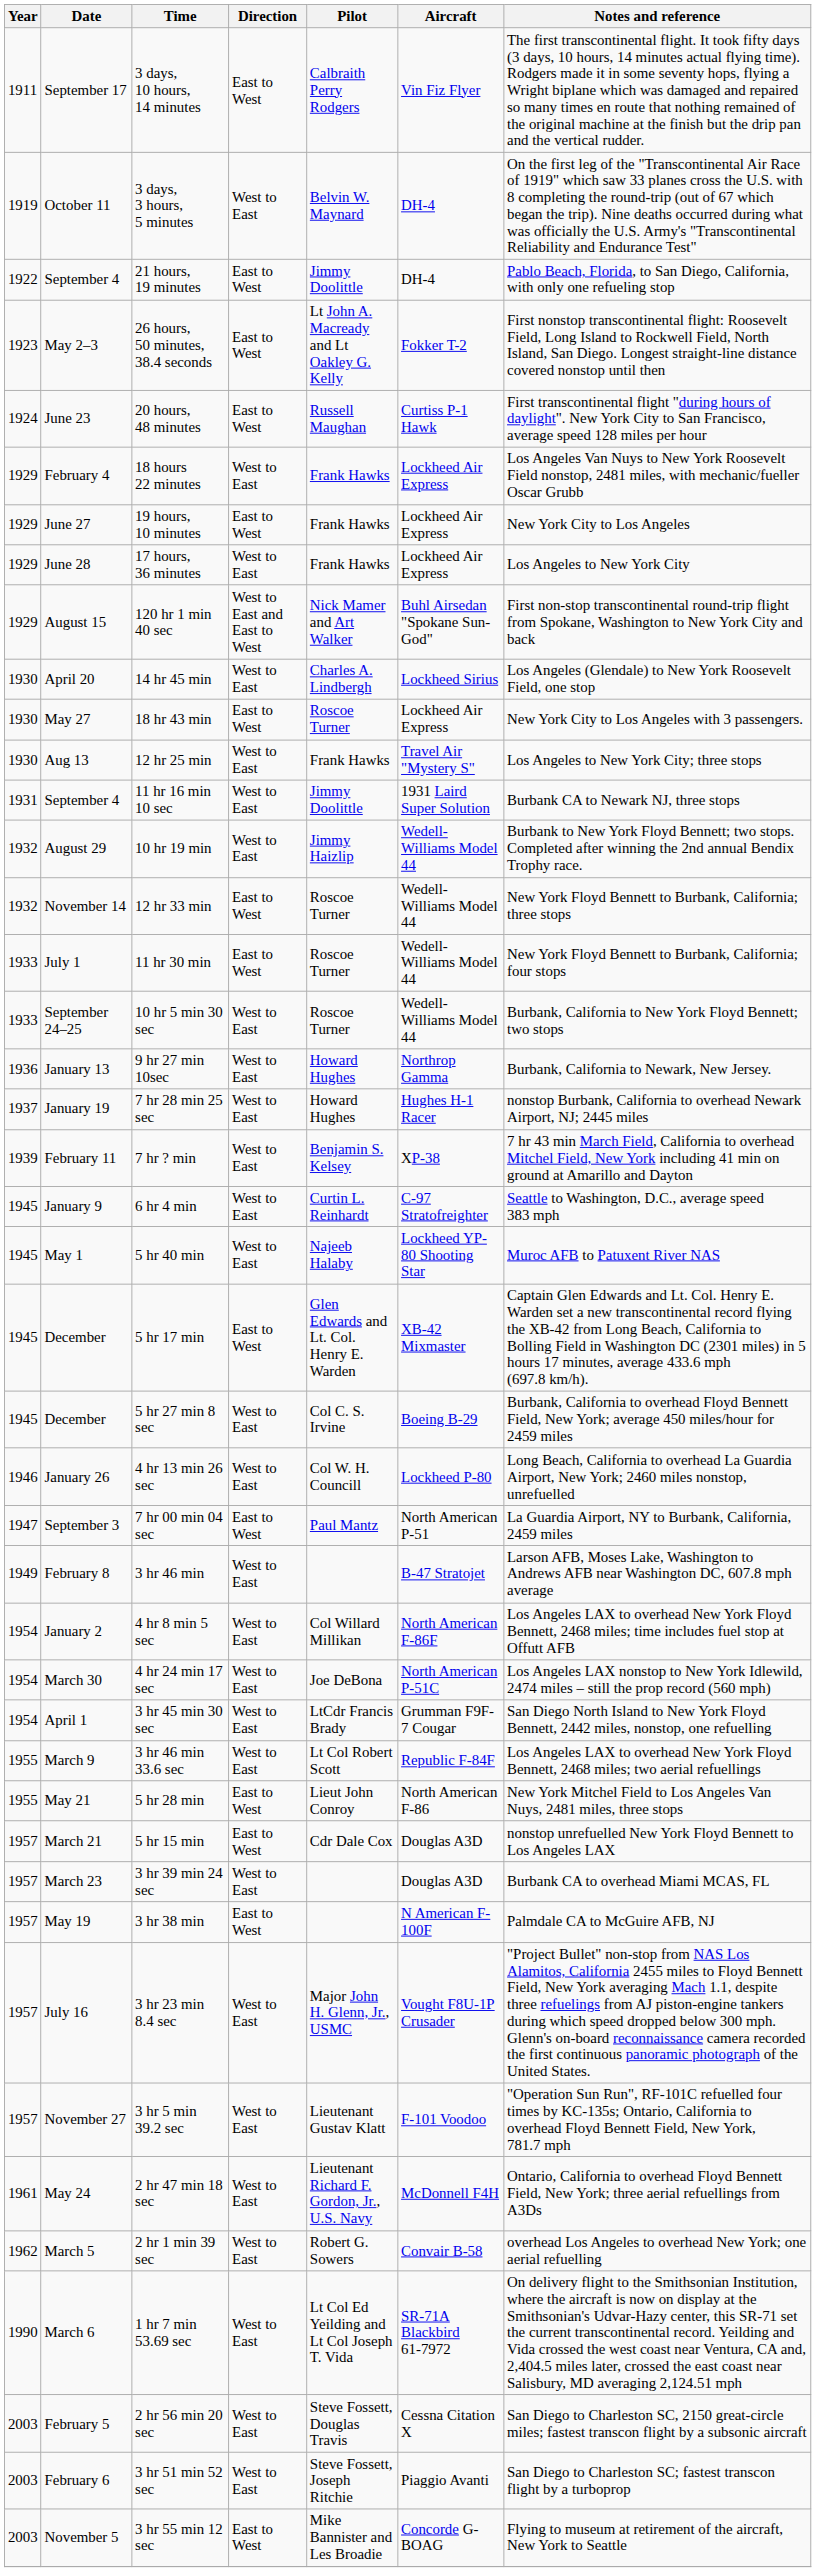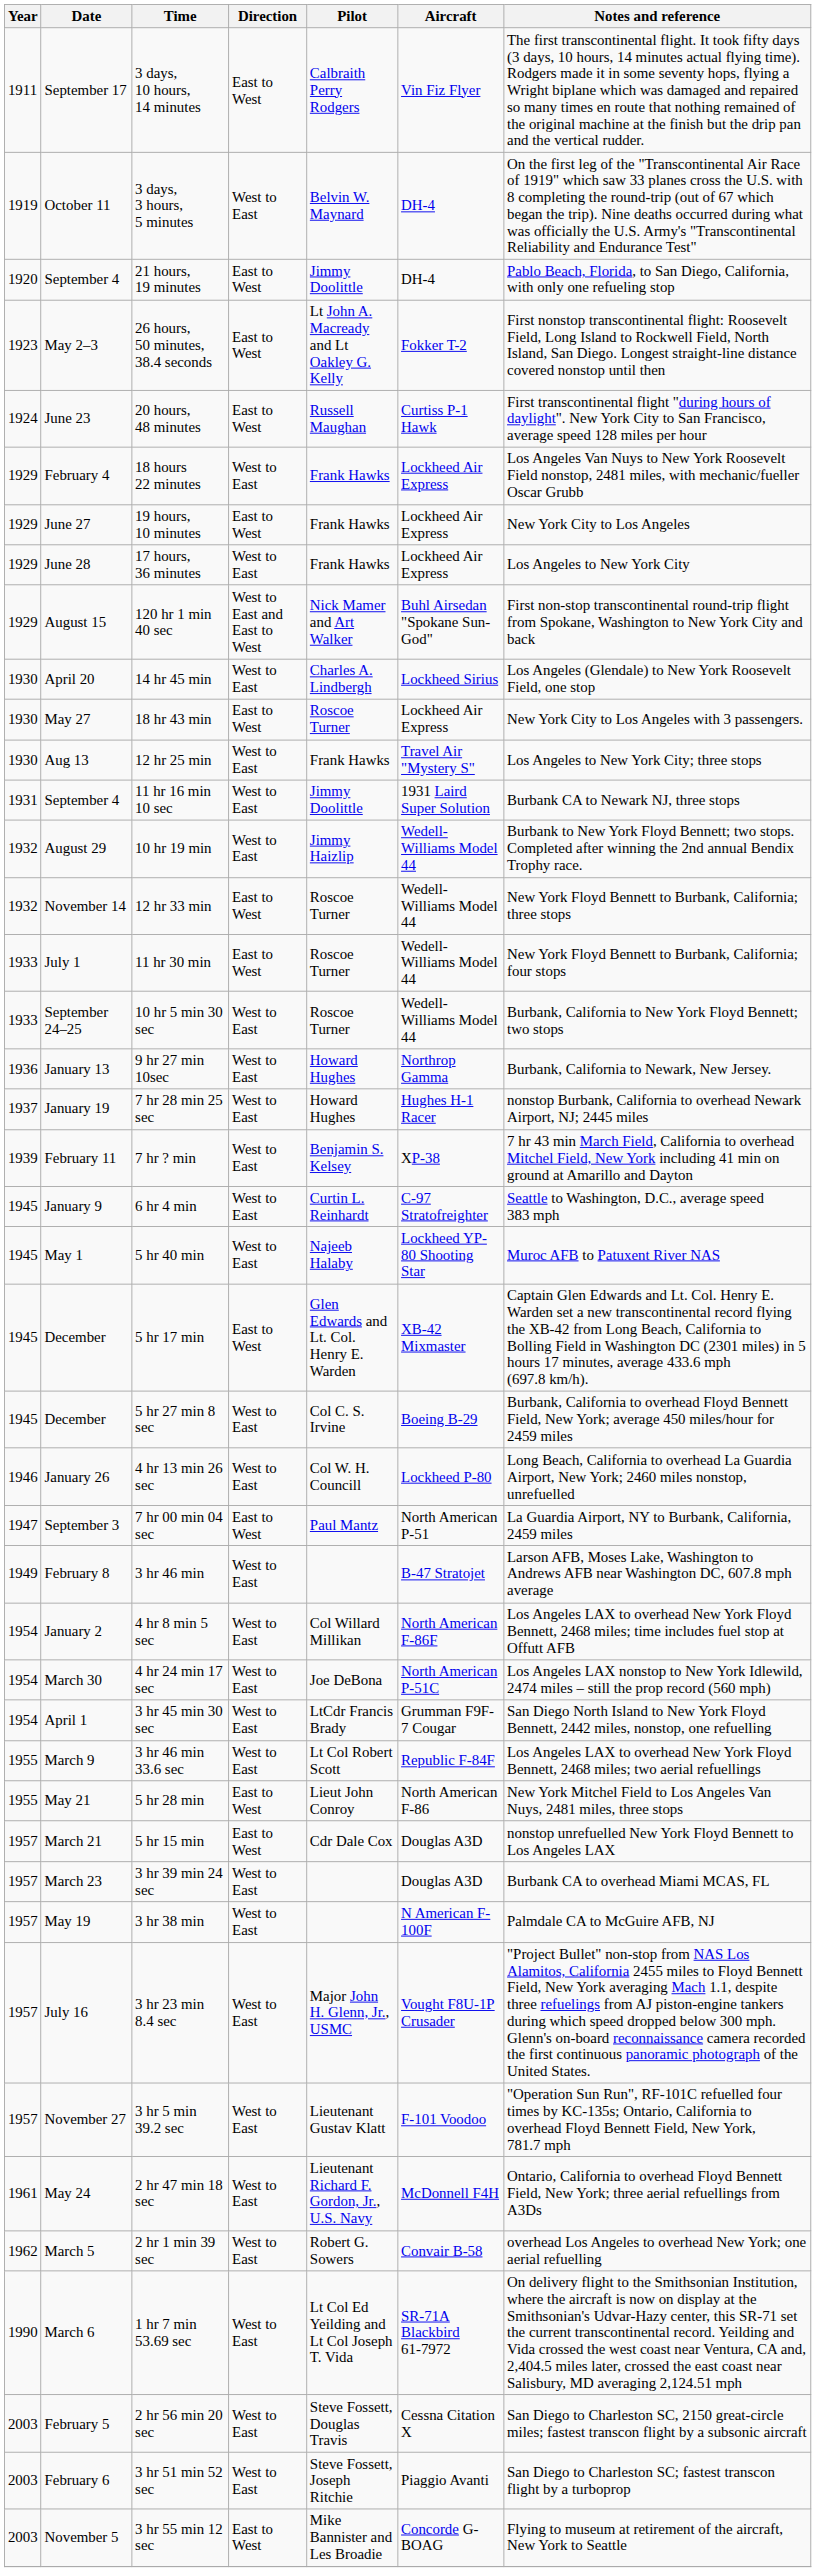 <table class="wikitable mw-collapsible">
 <tr>
 <th>Year</th>
 <th>Date</th>
 <th>Time</th>
 <th>Direction</th>
 <th>Pilot</th>
 <th>Aircraft</th>
 <th>Notes and reference</th>
 </tr>
 <tr>
 <td>1911</td>
 <td>September 17</td>
 <td>3 days, 10 hours, 14 minutes</td>
 <td>East to West</td>
 <td><a href='#'>Calbraith Perry Rodgers</a></td>
 <td><a href='#'>Vin Fiz Flyer</a></td>
 <td>The first transcontinental flight. It took fifty days (3 days, 10 hours, 14 minutes actual flying time). Rodgers made it in some seventy hops, flying a Wright biplane which was damaged and repaired so many times en route that nothing remained of the original machine at the finish but the drip pan and the vertical rudder.</td>
 </tr>
 <tr>
 <td>1919</td>
 <td>October 11</td>
 <td>3 days, 3 hours, 5 minutes </td>
 <td>West to East</td>
 <td><a href='#'>Belvin W. Maynard</a></td>
 <td><a href='#'>DH-4</a></td>
 <td>On the first leg of the "Transcontinental Air Race of 1919" which saw 33 planes cross the U.S. with 8 completing the round-trip (out of 67 which began the trip). Nine deaths occurred during what was officially the U.S. Army's "Transcontinental Reliability and Endurance Test"</td>
 </tr>
 <tr>
-<td>1922</td>
+<td>1920</td>
 <td>September 4</td>
 <td>21 hours, 19 minutes</td>
 <td>East to West</td>
 <td><a href='#'>Jimmy Doolittle</a></td>
 <td>DH-4</td>
 <td><a href='#'>Pablo Beach, Florida</a>, to San Diego, California, with only one refueling stop </td>
 </tr>
 <tr>
 <td>1923</td>
 <td>May 2–3</td>
 <td>26 hours, 50 minutes, 38.4 seconds</td>
 <td>East to West</td>
 <td>Lt <a href='#'>John A. Macready</a> and Lt <a href='#'>Oakley G. Kelly</a></td>
 <td><a href='#'>Fokker T-2</a></td>
 <td>First nonstop transcontinental flight: Roosevelt Field, Long Island to Rockwell Field, North Island, San Diego. Longest straight-line distance covered nonstop until then</td>
 </tr>
 <tr>
 <td>1924</td>
 <td>June 23</td>
 <td>20 hours, 48 minutes</td>
 <td>East to West</td>
 <td><a href='#'>Russell Maughan</a></td>
 <td><a href='#'>Curtiss P-1 Hawk</a></td>
 <td>First transcontinental flight "<a href='#'>during hours of daylight</a>". New York City to San Francisco, average speed 128 miles per hour</td>
 </tr>
 <tr>
 <td>1929</td>
 <td>February 4</td>
 <td>18 hours 22 minutes</td>
 <td>West to East</td>
 <td><a href='#'>Frank Hawks</a></td>
 <td><a href='#'>Lockheed Air Express</a></td>
 <td>Los Angeles Van Nuys to New York Roosevelt Field nonstop, 2481 miles, with mechanic/fueller Oscar Grubb</td>
 </tr>
 <tr>
 <td>1929</td>
 <td>June 27</td>
 <td>19 hours, 10 minutes</td>
 <td>East to West</td>
 <td>Frank Hawks</td>
 <td>Lockheed Air Express</td>
 <td>New York City to Los Angeles</td>
 </tr>
 <tr>
 <td>1929</td>
 <td>June 28</td>
 <td>17 hours, 36 minutes</td>
 <td>West to East</td>
 <td>Frank Hawks</td>
 <td>Lockheed Air Express</td>
 <td>Los Angeles to New York City</td>
 </tr>
 <tr>
 <td>1929</td>
 <td>August 15</td>
 <td>120 hr 1 min 40 sec</td>
 <td>West to East and East to West</td>
 <td><a href='#'>Nick Mamer</a> and <a href='#'>Art Walker</a></td>
 <td><a href='#'>Buhl Airsedan</a> "Spokane Sun-God"</td>
 <td>First non-stop transcontinental round-trip flight from Spokane, Washington to New York City and back</td>
 </tr>
 <tr>
 <td>1930</td>
 <td>April 20</td>
 <td>14 hr 45 min</td>
 <td>West to East</td>
 <td><a href='#'>Charles A. Lindbergh</a></td>
 <td><a href='#'>Lockheed Sirius</a></td>
 <td>Los Angeles (Glendale) to New York Roosevelt Field, one stop</td>
 </tr>
 <tr>
 <td>1930</td>
 <td>May 27</td>
 <td>18 hr 43 min</td>
 <td>East to West</td>
 <td><a href='#'>Roscoe Turner</a></td>
 <td>Lockheed Air Express</td>
 <td>New York City to Los Angeles with 3 passengers.</td>
 </tr>
 <tr>
 <td>1930</td>
 <td>Aug 13</td>
 <td>12 hr 25 min</td>
 <td>West to East</td>
 <td>Frank Hawks</td>
 <td><a href='#'>Travel Air "Mystery S"</a></td>
 <td>Los Angeles to New York City; three stops</td>
 </tr>
 <tr>
 <td>1931</td>
 <td>September 4</td>
 <td>11 hr 16 min 10 sec</td>
 <td>West to East</td>
 <td><a href='#'>Jimmy Doolittle</a></td>
 <td>1931 <a href='#'>Laird Super Solution</a></td>
 <td>Burbank CA to Newark NJ, three stops </td>
 </tr>
 <tr>
 <td>1932</td>
 <td>August 29</td>
 <td>10 hr 19 min</td>
 <td>West to East</td>
 <td><a href='#'>Jimmy Haizlip</a></td>
 <td><a href='#'>Wedell-Williams Model 44</a></td>
 <td>Burbank to New York Floyd Bennett; two stops. Completed after winning the 2nd annual Bendix Trophy race.</td>
 </tr>
 <tr>
 <td>1932</td>
 <td>November 14</td>
 <td>12 hr 33 min</td>
 <td>East to West</td>
 <td>Roscoe Turner</td>
 <td>Wedell-Williams Model 44</td>
 <td>New York Floyd Bennett to Burbank, California; three stops</td>
 </tr>
 <tr>
 <td>1933</td>
 <td>July 1</td>
 <td>11 hr 30 min</td>
 <td>East to West</td>
 <td>Roscoe Turner</td>
 <td>Wedell-Williams Model 44</td>
 <td>New York Floyd Bennett to Burbank, California; four stops</td>
 </tr>
 <tr>
 <td>1933</td>
 <td>September 24–25</td>
 <td>10 hr 5 min 30 sec</td>
 <td>West to East</td>
 <td>Roscoe Turner</td>
 <td>Wedell-Williams Model 44</td>
 <td>Burbank, California to New York Floyd Bennett; two stops</td>
 </tr>
 <tr>
 <td>1936</td>
 <td>January 13</td>
 <td>9 hr 27 min 10sec</td>
 <td>West to East</td>
 <td><a href='#'>Howard Hughes</a></td>
 <td><a href='#'>Northrop Gamma</a></td>
 <td>Burbank, California to Newark, New Jersey.</td>
 </tr>
 <tr>
 <td>1937</td>
 <td>January 19</td>
 <td>7 hr 28 min 25 sec</td>
 <td>West to East</td>
 <td>Howard Hughes</td>
 <td><a href='#'>Hughes H-1 Racer</a></td>
 <td>nonstop Burbank, California to overhead Newark Airport, NJ; 2445 miles</td>
 </tr>
 <tr>
 <td>1939</td>
 <td>February 11</td>
 <td>7 hr ? min</td>
 <td>West to East</td>
 <td><a href='#'>Benjamin S. Kelsey</a></td>
 <td>X<a href='#'>P-38</a></td>
 <td>7 hr 43 min <a href='#'>March Field</a>, California to overhead <a href='#'>Mitchel Field, New York</a> including 41 min on ground at Amarillo and Dayton</td>
 </tr>
 <tr>
 <td>1945</td>
 <td>January 9</td>
 <td>6 hr 4 min</td>
 <td>West to East</td>
 <td><a href='#'>Curtin L. Reinhardt</a></td>
 <td><a href='#'>C-97 Stratofreighter</a></td>
 <td><a href='#'>Seattle</a> to Washington, D.C., average speed 383 mph</td>
 </tr>
 <tr>
 <td>1945</td>
 <td>May 1</td>
 <td>5 hr 40 min</td>
 <td>West to East</td>
 <td><a href='#'>Najeeb Halaby</a></td>
 <td><a href='#'>Lockheed YP-80 Shooting Star</a></td>
 <td><a href='#'>Muroc AFB</a> to <a href='#'>Patuxent River NAS</a></td>
 </tr>
 <tr>
 <td>1945</td>
 <td>December</td>
 <td>5 hr 17 min</td>
 <td>East to West</td>
 <td><a href='#'>Glen Edwards</a> and Lt. Col. Henry E. Warden</td>
 <td><a href='#'>XB-42 Mixmaster</a></td>
 <td>Captain Glen Edwards and Lt. Col. Henry E. Warden set a new transcontinental record flying the XB-42 from Long Beach, California to Bolling Field in Washington DC (2301 miles) in 5 hours 17 minutes, average 433.6 mph (697.8 km/h).</td>
 </tr>
 <tr>
 <td>1945</td>
 <td>December</td>
 <td>5 hr 27 min 8 sec</td>
 <td>West to East</td>
 <td>Col C. S. Irvine</td>
 <td><a href='#'>Boeing B-29</a></td>
 <td>Burbank, California to overhead Floyd Bennett Field, New York; average 450 miles/hour for 2459 miles</td>
 </tr>
 <tr>
 <td>1946</td>
 <td>January 26</td>
 <td>4 hr 13 min 26 sec</td>
 <td>West to East</td>
 <td>Col W. H. Councill</td>
 <td><a href='#'>Lockheed P-80</a></td>
 <td>Long Beach, California to overhead La Guardia Airport, New York; 2460 miles nonstop, unrefuelled</td>
 </tr>
 <tr>
 <td>1947</td>
 <td>September 3</td>
 <td>7 hr 00 min 04 sec</td>
 <td>East to West</td>
 <td><a href='#'>Paul Mantz</a></td>
 <td>North American P-51</td>
 <td>La Guardia Airport, NY to Burbank, California, 2459 miles</td>
 </tr>
 <tr>
 <td>1949</td>
 <td>February 8</td>
 <td>3 hr 46 min</td>
 <td>West to East</td>
 <td></td>
 <td><a href='#'>B-47 Stratojet</a></td>
 <td>Larson AFB, Moses Lake, Washington to Andrews AFB near Washington DC, 607.8 mph average </td>
 </tr>
 <tr>
 <td>1954</td>
 <td>January 2</td>
 <td>4 hr 8 min 5 sec</td>
 <td>West to East</td>
 <td>Col Willard Millikan</td>
 <td><a href='#'>North American F-86F</a></td>
 <td>Los Angeles LAX to overhead New York Floyd Bennett, 2468 miles; time includes fuel stop at Offutt AFB</td>
 </tr>
 <tr>
 <td>1954</td>
 <td>March 30</td>
 <td>4 hr 24 min 17 sec</td>
 <td>West to East</td>
 <td>Joe DeBona</td>
 <td><a href='#'>North American P-51C</a></td>
 <td>Los Angeles LAX nonstop to New York Idlewild, 2474 miles – still the prop record (560 mph)</td>
 </tr>
 <tr>
 <td>1954</td>
 <td>April 1</td>
 <td>3 hr 45 min 30 sec</td>
 <td>West to East</td>
 <td>LtCdr Francis Brady</td>
 <td>Grumman F9F-7 Cougar</td>
 <td>San Diego North Island to New York Floyd Bennett, 2442 miles, nonstop, one refuelling</td>
 </tr>
 <tr>
 <td>1955</td>
 <td>March 9</td>
 <td>3 hr 46 min 33.6 sec</td>
 <td>West to East</td>
 <td>Lt Col Robert Scott</td>
 <td><a href='#'>Republic F-84F</a></td>
 <td>Los Angeles LAX to overhead New York Floyd Bennett, 2468 miles; two aerial refuellings</td>
 </tr>
 <tr>
 <td>1955</td>
 <td>May 21</td>
 <td>5 hr 28 min</td>
 <td>East to West</td>
 <td>Lieut John Conroy</td>
 <td>North American F-86</td>
 <td>New York Mitchel Field to Los Angeles Van Nuys, 2481 miles, three stops</td>
 </tr>
 <tr>
 <td>1957</td>
 <td>March 21</td>
 <td>5 hr 15 min</td>
 <td>East to West</td>
 <td>Cdr Dale Cox</td>
 <td>Douglas A3D</td>
 <td>nonstop unrefuelled New York Floyd Bennett to Los Angeles LAX</td>
 </tr>
 <tr>
 <td>1957</td>
 <td>March 23</td>
 <td>3 hr 39 min 24 sec</td>
 <td>West to East</td>
 <td></td>
 <td>Douglas A3D</td>
 <td>Burbank CA to overhead Miami MCAS, FL</td>
 </tr>
 <tr>
 <td>1957</td>
 <td>May 19</td>
 <td>3 hr 38 min</td>
-<td>East to West</td>
+<td>West to East</td>
 <td></td>
 <td><a href='#'>N American F-100F</a></td>
 <td>Palmdale CA to McGuire AFB, NJ</td>
 </tr>
 <tr>
 <td>1957</td>
 <td>July 16</td>
 <td>3 hr 23 min 8.4 sec</td>
 <td>West to East</td>
 <td>Major <a href='#'>John H. Glenn, Jr.</a>, <a href='#'>USMC</a></td>
 <td><a href='#'>Vought F8U-1P Crusader</a></td>
 <td>"Project Bullet" non-stop from <a href='#'>NAS Los Alamitos, California</a> 2455 miles to Floyd Bennett Field, New York averaging <a href='#'>Mach</a> 1.1, despite three <a href='#'>refuelings</a> from AJ piston-engine tankers during which speed dropped below 300 mph. Glenn's on-board <a href='#'>reconnaissance</a> camera recorded the first continuous <a href='#'>panoramic photograph</a> of the United States.</td>
 </tr>
 <tr>
 <td>1957</td>
 <td>November 27</td>
 <td>3 hr 5 min 39.2 sec</td>
 <td>West to East</td>
 <td>Lieutenant Gustav Klatt</td>
 <td><a href='#'>F-101 Voodoo</a></td>
 <td>"Operation Sun Run", RF-101C refuelled four times by KC-135s; Ontario, California to overhead Floyd Bennett Field, New York, 781.7 mph </td>
 </tr>
 <tr>
 <td>1961</td>
 <td>May 24</td>
 <td>2 hr 47 min 18 sec</td>
 <td>West to East</td>
 <td>Lieutenant <a href='#'>Richard F. Gordon, Jr.</a>, <a href='#'>U.S. Navy</a></td>
 <td><a href='#'>McDonnell F4H</a></td>
 <td>Ontario, California to overhead Floyd Bennett Field, New York; three aerial refuellings from A3Ds</td>
 </tr>
 <tr>
 <td>1962</td>
 <td>March 5</td>
 <td>2 hr 1 min 39 sec</td>
 <td>West to East</td>
 <td>Robert G. Sowers</td>
 <td><a href='#'>Convair B-58</a></td>
 <td>overhead Los Angeles to overhead New York; one aerial refuelling</td>
 </tr>
 <tr>
 <td>1990</td>
 <td>March 6</td>
 <td>1 hr 7 min 53.69 sec</td>
 <td>West to East</td>
 <td>Lt Col Ed Yeilding and Lt Col Joseph T. Vida</td>
 <td><a href='#'>SR-71A Blackbird</a><br>61-7972</td>
 <td>On delivery flight to the Smithsonian Institution, where the aircraft is now on display at the Smithsonian's Udvar-Hazy center, this SR-71 set the current transcontinental record. Yeilding and Vida crossed the west coast near Ventura, CA and, 2,404.5 miles later, crossed the east coast near Salisbury, MD averaging 2,124.51 mph </td>
 </tr>
 <tr>
 <td>2003</td>
 <td>February 5</td>
 <td>2 hr 56 min 20 sec</td>
 <td>West to East</td>
 <td>Steve Fossett, Douglas Travis</td>
 <td>Cessna Citation X</td>
 <td>San Diego to Charleston SC, 2150 great-circle miles; fastest transcon flight by a subsonic aircraft</td>
 </tr>
 <tr>
 <td>2003</td>
 <td>February 6</td>
 <td>3 hr 51 min 52 sec</td>
 <td>West to East</td>
 <td>Steve Fossett, Joseph Ritchie</td>
 <td>Piaggio Avanti</td>
 <td>San Diego to Charleston SC; fastest transcon flight by a turboprop</td>
 </tr>
 <tr>
 <td>2003</td>
 <td>November 5</td>
 <td>3 hr 55 min 12 sec</td>
 <td>East to West</td>
 <td>Mike Bannister and Les Broadie</td>
 <td><a href='#'>Concorde</a> G-BOAG</td>
 <td>Flying to museum at retirement of the aircraft, New York to Seattle</td>
 </tr>
 <tr>
 </tr>
 </table>
